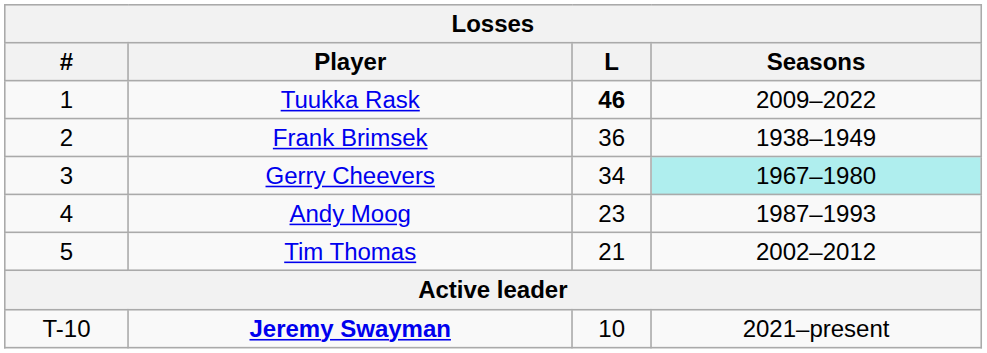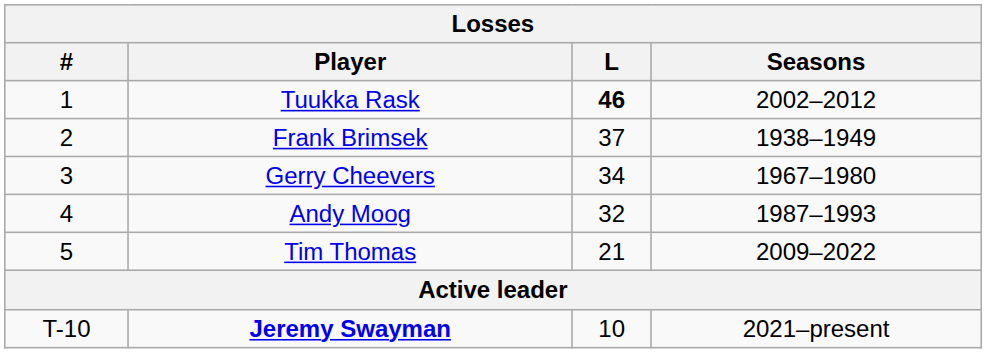 <table class="wikitable" style="text-align: center; font-size: 95%" width="70%">
 <tr>
 <th colspan="4">Losses</th>
 </tr>
 <tr>
 <th>#</th>
 <th>Player</th>
 <th>L</th>
 <th>Seasons</th>
 </tr>
 <tr>
 <td>1</td>
 <td><a href='#'>Tuukka Rask</a></td>
 <td><strong>46</strong></td>
-<td>2009–2022</td>
+<td>2002–2012</td>
 </tr>
 <tr>
 <td>2</td>
 <td><a href='#'>Frank Brimsek</a></td>
-<td>36</td>
+<td>37</td>
 <td>1938–1949</td>
 </tr>
 <tr>
 <td>3</td>
 <td><a href='#'>Gerry Cheevers</a></td>
 <td>34</td>
-<td style="background: paleturquoise;">1967–1980</td>
+<td>1967–1980</td>
 </tr>
 <tr>
 <td>4</td>
 <td><a href='#'>Andy Moog</a></td>
-<td>23</td>
+<td>32</td>
 <td>1987–1993</td>
 </tr>
 <tr>
 <td>5</td>
 <td><a href='#'>Tim Thomas</a></td>
 <td>21</td>
-<td>2002–2012</td>
+<td>2009–2022</td>
 </tr>
 <tr>
 <th colspan="4">Active leader</th>
 </tr>
 <tr>
 <td>T-10</td>
 <td><strong><a href='#'>Jeremy Swayman</a></strong></td>
 <td>10</td>
 <td>2021–present</td>
 </tr>
 </table>
